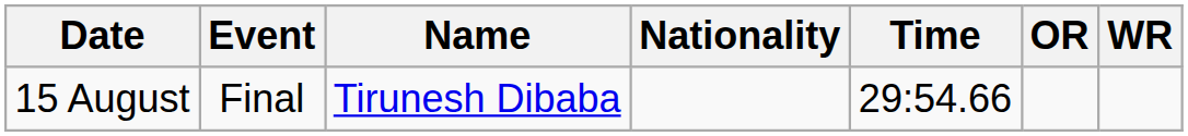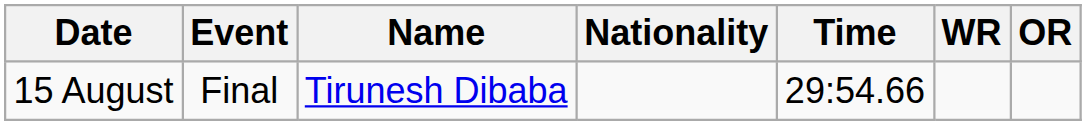 <table class=wikitable style=text-align:center>
 <tr>
 <th>Date</th>
 <th>Event</th>
 <th>Name</th>
 <th>Nationality</th>
 <th>Time</th>
+<th>WR</th>
 <th>OR</th>
-<th>WR</th>
 </tr>
 <tr>
 <td>15 August</td>
 <td>Final</td>
 <td><a href='#'>Tirunesh Dibaba</a></td>
 <td align=left></td>
 <td>29:54.66</td>
 <td></td>
 <td></td>
 </tr>
 </table>
